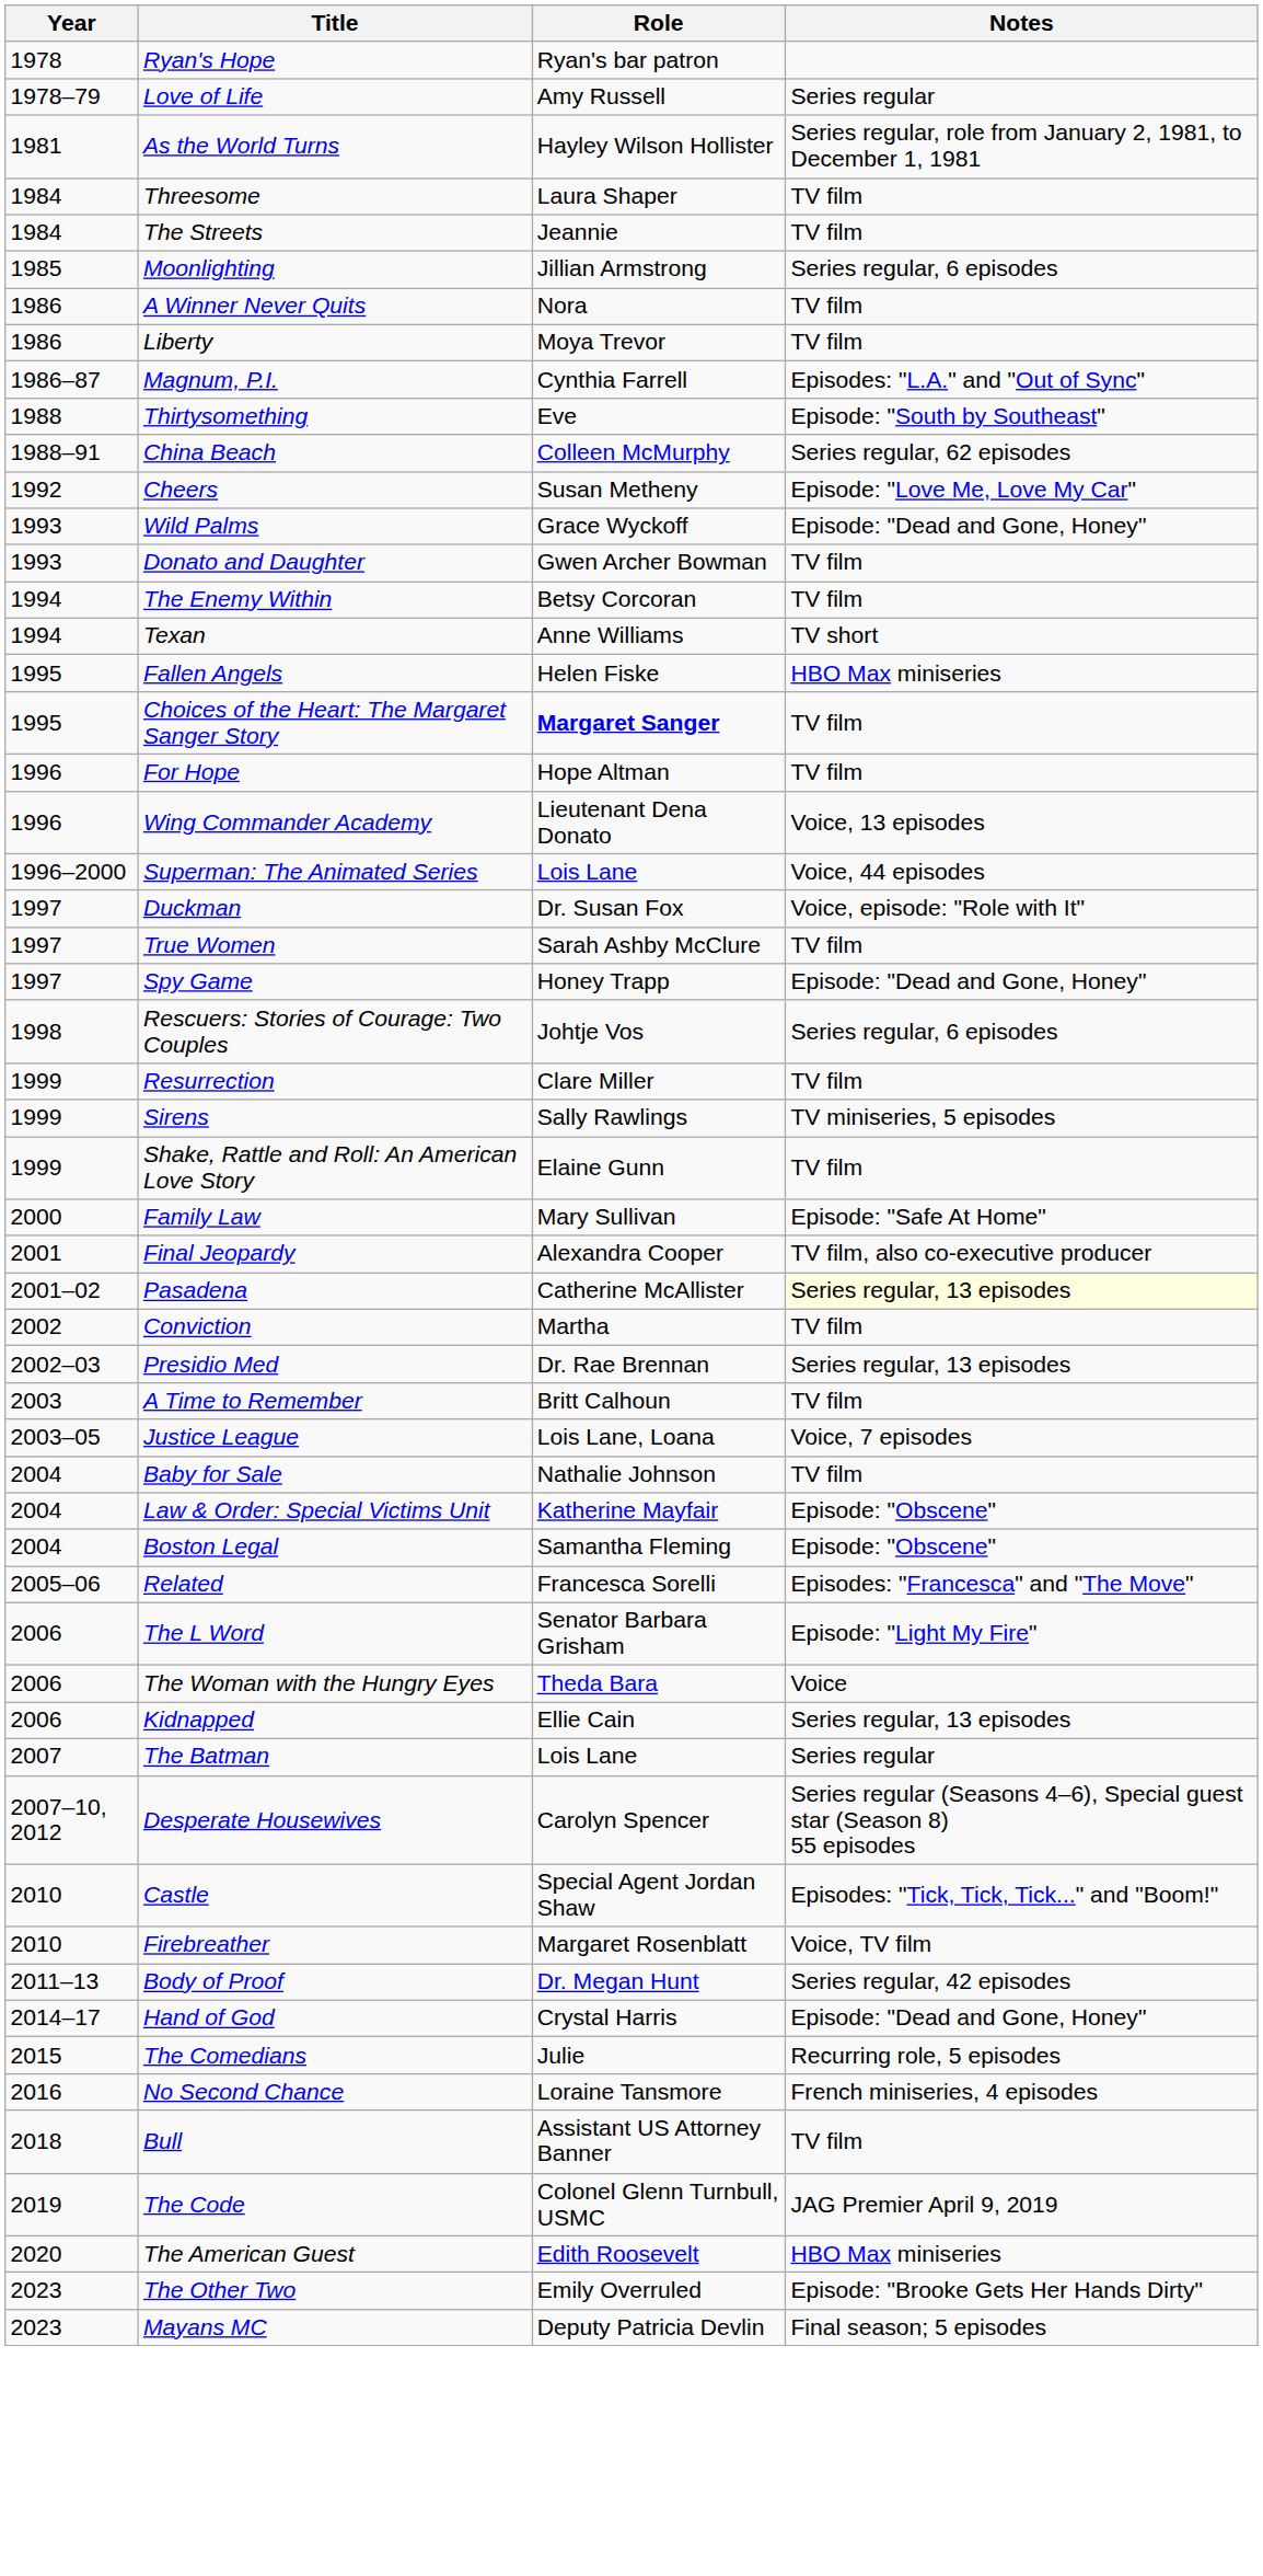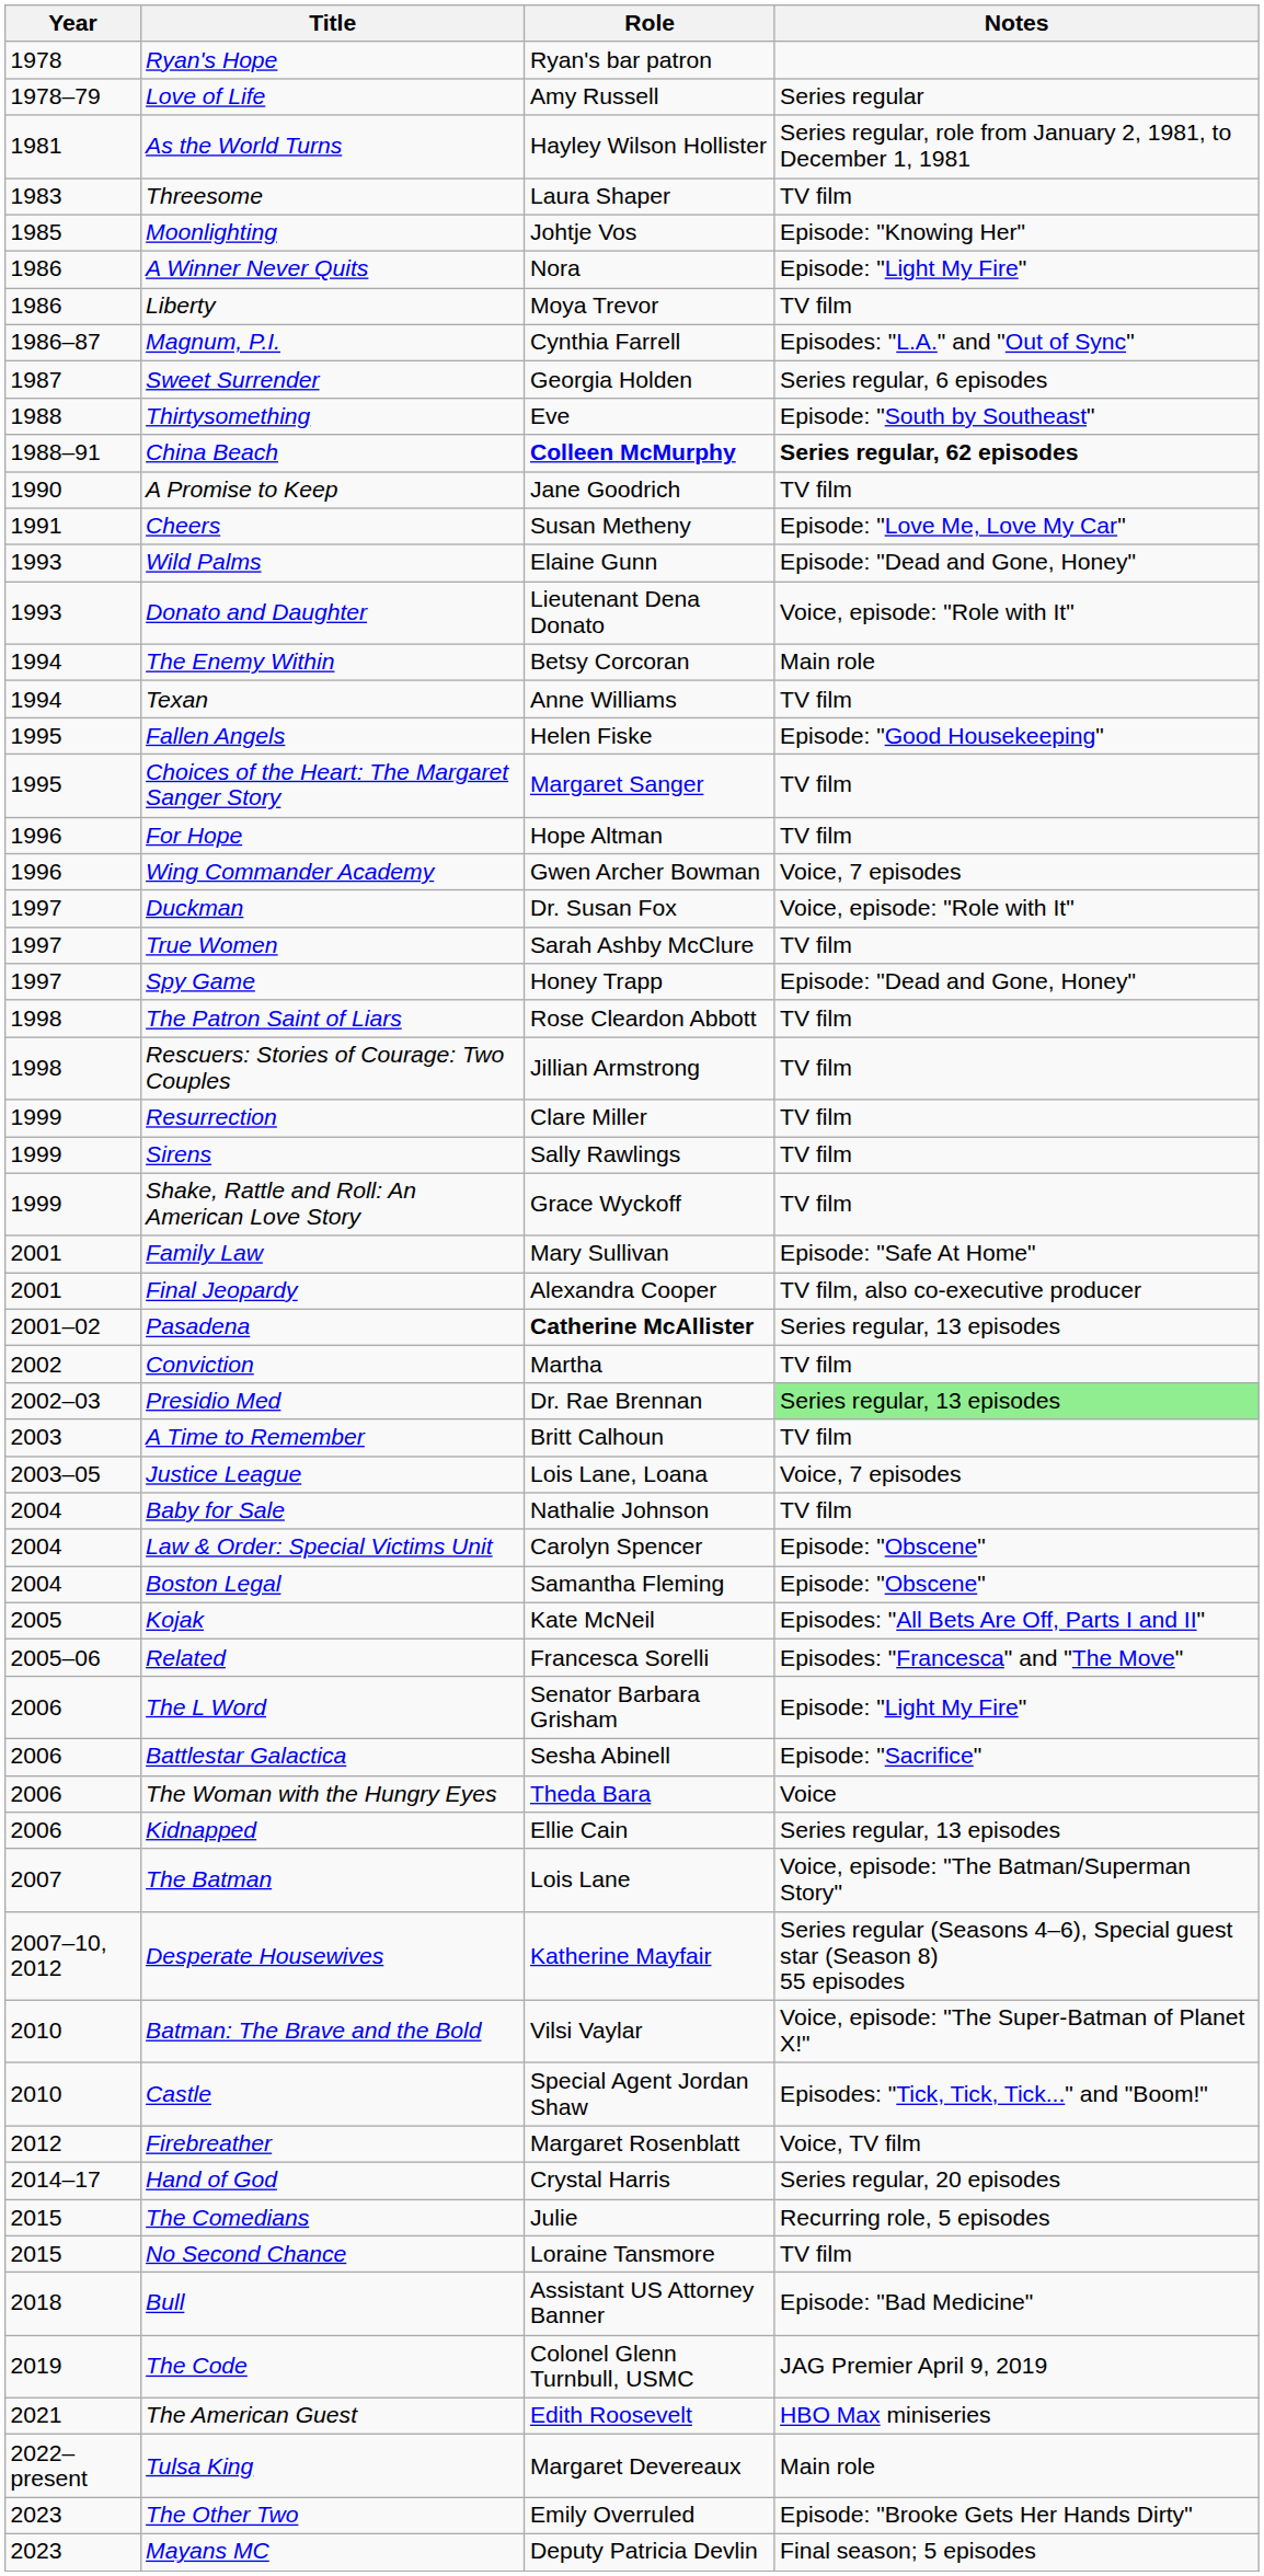 <table class="wikitable sortable">
 <tr>
 <th>Year</th>
 <th>Title</th>
 <th>Role</th>
 <th class="unsortable">Notes</th>
 </tr>
 <tr>
 <td>1978</td>
 <td><em><a href='#'>Ryan's Hope</a></em></td>
 <td>Ryan's bar patron</td>
 <td></td>
 </tr>
 <tr>
 <td>1978–79</td>
 <td><em><a href='#'>Love of Life</a></em></td>
 <td>Amy Russell</td>
 <td>Series regular</td>
 </tr>
 <tr>
 <td>1981</td>
 <td><em><a href='#'>As the World Turns</a></em></td>
 <td>Hayley Wilson Hollister</td>
 <td>Series regular, role from January 2, 1981, to December 1, 1981</td>
 </tr>
 <tr>
-<td>1984</td>
+<td>1983</td>
 <td><em>Threesome</em></td>
 <td>Laura Shaper</td>
 <td>TV film</td>
 </tr>
 <tr>
-<td>1984</td>
-<td><em>The Streets</em></td>
-<td>Jeannie</td>
-<td>TV film</td>
-</tr>
-<tr>
 <td>1985</td>
 <td><em><a href='#'>Moonlighting</a></em></td>
-<td>Jillian Armstrong</td>
-<td>Series regular, 6 episodes</td>
+<td>Johtje Vos</td>
+<td>Episode: "Knowing Her"</td>
 </tr>
 <tr>
 <td>1986</td>
 <td><em><a href='#'>A Winner Never Quits</a></em></td>
 <td>Nora</td>
-<td>TV film</td>
+<td>Episode: "<a href='#'>Light My Fire</a>"</td>
 </tr>
 <tr>
 <td>1986</td>
 <td><em>Liberty</em></td>
 <td>Moya Trevor</td>
 <td>TV film</td>
 </tr>
 <tr>
 <td>1986–87</td>
 <td><em><a href='#'>Magnum, P.I.</a></em></td>
 <td>Cynthia Farrell</td>
 <td>Episodes: "<a href='#'>L.A.</a>" and "<a href='#'>Out of Sync</a>"</td>
 </tr>
 <tr>
+<td>1987</td>
+<td><em><a href='#'>Sweet Surrender</a></em></td>
+<td>Georgia Holden</td>
+<td>Series regular, 6 episodes</td>
+</tr>
+<tr>
 <td>1988</td>
 <td><em><a href='#'>Thirtysomething</a></em></td>
 <td>Eve</td>
 <td>Episode: "<a href='#'>South by Southeast</a>"</td>
 </tr>
 <tr>
 <td>1988–91</td>
 <td><em><a href='#'>China Beach</a></em></td>
-<td><a href='#'>Colleen McMurphy</a></td>
-<td>Series regular, 62 episodes</td>
+<td><strong><a href='#'>Colleen McMurphy</a></strong></td>
+<td><strong>Series regular, 62 episodes</strong></td>
 </tr>
 <tr>
-<td>1992</td>
+<td>1990</td>
+<td><em>A Promise to Keep</em></td>
+<td>Jane Goodrich</td>
+<td>TV film</td>
+</tr>
+<tr>
+<td>1991</td>
 <td><em><a href='#'>Cheers</a></em></td>
 <td>Susan Metheny</td>
 <td>Episode: "<a href='#'>Love Me, Love My Car</a>"</td>
 </tr>
 <tr>
 <td>1993</td>
 <td><em><a href='#'>Wild Palms</a></em></td>
-<td>Grace Wyckoff</td>
+<td>Elaine Gunn</td>
 <td>Episode: "Dead and Gone, Honey"</td>
 </tr>
 <tr>
 <td>1993</td>
 <td><em><a href='#'>Donato and Daughter</a></em></td>
-<td>Gwen Archer Bowman</td>
-<td>TV film</td>
+<td>Lieutenant Dena Donato</td>
+<td>Voice, episode: "Role with It"</td>
 </tr>
 <tr>
 <td>1994</td>
 <td><em><a href='#'>The Enemy Within</a></em></td>
 <td>Betsy Corcoran</td>
-<td>TV film</td>
+<td>Main role</td>
 </tr>
 <tr>
 <td>1994</td>
 <td><em>Texan</em></td>
 <td>Anne Williams</td>
-<td>TV short</td>
+<td>TV film</td>
 </tr>
 <tr>
 <td>1995</td>
 <td><em><a href='#'>Fallen Angels</a></em></td>
 <td>Helen Fiske</td>
-<td><a href='#'>HBO Max</a> miniseries</td>
+<td>Episode: "<a href='#'>Good Housekeeping</a>"</td>
 </tr>
 <tr>
 <td>1995</td>
 <td><em><a href='#'>Choices of the Heart: The Margaret Sanger Story</a></em></td>
-<td><strong><a href='#'>Margaret Sanger</a></strong></td>
+<td><a href='#'>Margaret Sanger</a></td>
 <td>TV film</td>
 </tr>
 <tr>
 <td>1996</td>
 <td><em><a href='#'>For Hope</a></em></td>
 <td>Hope Altman</td>
 <td>TV film</td>
 </tr>
 <tr>
 <td>1996</td>
 <td><em><a href='#'>Wing Commander Academy</a></em></td>
-<td>Lieutenant Dena Donato</td>
-<td>Voice, 13 episodes</td>
-</tr>
-<tr>
-<td>1996–2000</td>
-<td><em><a href='#'>Superman: The Animated Series</a></em></td>
-<td><a href='#'>Lois Lane</a></td>
-<td>Voice, 44 episodes</td>
+<td>Gwen Archer Bowman</td>
+<td>Voice, 7 episodes</td>
 </tr>
 <tr>
 <td>1997</td>
 <td><em><a href='#'>Duckman</a></em></td>
 <td>Dr. Susan Fox</td>
 <td>Voice, episode: "Role with It"</td>
 </tr>
 <tr>
 <td>1997</td>
 <td><em><a href='#'>True Women</a></em></td>
 <td>Sarah Ashby McClure</td>
 <td>TV film</td>
 </tr>
 <tr>
 <td>1997</td>
 <td><em><a href='#'>Spy Game</a></em></td>
 <td>Honey Trapp</td>
 <td>Episode: "Dead and Gone, Honey"</td>
 </tr>
 <tr>
 <td>1998</td>
+<td><em><a href='#'>The Patron Saint of Liars</a></em></td>
+<td>Rose Cleardon Abbott</td>
+<td>TV film</td>
+</tr>
+<tr>
+<td>1998</td>
 <td><em>Rescuers: Stories of Courage: Two Couples</em></td>
-<td>Johtje Vos</td>
-<td>Series regular, 6 episodes</td>
+<td>Jillian Armstrong</td>
+<td>TV film</td>
 </tr>
 <tr>
 <td>1999</td>
 <td><em><a href='#'>Resurrection</a></em></td>
 <td>Clare Miller</td>
 <td>TV film</td>
 </tr>
 <tr>
 <td>1999</td>
 <td><em><a href='#'>Sirens</a></em></td>
 <td>Sally Rawlings</td>
-<td>TV miniseries, 5 episodes</td>
+<td>TV film</td>
 </tr>
 <tr>
 <td>1999</td>
 <td><em>Shake, Rattle and Roll: An American Love Story</em></td>
-<td>Elaine Gunn</td>
+<td>Grace Wyckoff</td>
 <td>TV film</td>
 </tr>
 <tr>
-<td>2000</td>
+<td>2001</td>
 <td><em><a href='#'>Family Law</a></em></td>
 <td>Mary Sullivan</td>
 <td>Episode: "Safe At Home"</td>
 </tr>
 <tr>
 <td>2001</td>
 <td><em><a href='#'>Final Jeopardy</a></em></td>
 <td>Alexandra Cooper</td>
 <td>TV film, also co-executive producer</td>
 </tr>
 <tr>
 <td>2001–02</td>
 <td><em><a href='#'>Pasadena</a></em></td>
-<td>Catherine McAllister</td>
-<td style="background: lightyellow;">Series regular, 13 episodes</td>
+<td><strong>Catherine McAllister</strong></td>
+<td>Series regular, 13 episodes</td>
 </tr>
 <tr>
 <td>2002</td>
 <td><em><a href='#'>Conviction</a></em></td>
 <td>Martha</td>
 <td>TV film</td>
 </tr>
 <tr>
 <td>2002–03</td>
 <td><em><a href='#'>Presidio Med</a></em></td>
 <td>Dr. Rae Brennan</td>
-<td>Series regular, 13 episodes</td>
+<td style="background: lightgreen;">Series regular, 13 episodes</td>
 </tr>
 <tr>
 <td>2003</td>
 <td><em><a href='#'>A Time to Remember</a></em></td>
 <td>Britt Calhoun</td>
 <td>TV film</td>
 </tr>
 <tr>
 <td>2003–05</td>
 <td><em><a href='#'>Justice League</a></em></td>
 <td>Lois Lane, Loana</td>
 <td>Voice, 7 episodes</td>
 </tr>
 <tr>
 <td>2004</td>
 <td><em><a href='#'>Baby for Sale</a></em></td>
 <td>Nathalie Johnson</td>
 <td>TV film</td>
 </tr>
 <tr>
 <td>2004</td>
 <td><em><a href='#'>Law & Order: Special Victims Unit</a></em></td>
-<td><a href='#'>Katherine Mayfair</a></td>
+<td>Carolyn Spencer</td>
 <td>Episode: "<a href='#'>Obscene</a>"</td>
 </tr>
 <tr>
 <td>2004</td>
 <td><em><a href='#'>Boston Legal</a></em></td>
 <td>Samantha Fleming</td>
 <td>Episode: "<a href='#'>Obscene</a>"</td>
+</tr>
+<tr>
+<td>2005</td>
+<td><em><a href='#'>Kojak</a></em></td>
+<td>Kate McNeil</td>
+<td>Episodes: "<a href='#'>All Bets Are Off, Parts I and II</a>"</td>
 </tr>
 <tr>
 <td>2005–06</td>
 <td><em><a href='#'>Related</a></em></td>
 <td>Francesca Sorelli</td>
 <td>Episodes: "<a href='#'>Francesca</a>" and "<a href='#'>The Move</a>"</td>
 </tr>
 <tr>
 <td>2006</td>
 <td><em><a href='#'>The L Word</a></em></td>
 <td>Senator Barbara Grisham</td>
 <td>Episode: "<a href='#'>Light My Fire</a>"</td>
+</tr>
+<tr>
+<td>2006</td>
+<td><em><a href='#'>Battlestar Galactica</a></em></td>
+<td>Sesha Abinell</td>
+<td>Episode: "<a href='#'>Sacrifice</a>"</td>
 </tr>
 <tr>
 <td>2006</td>
 <td><em>The Woman with the Hungry Eyes</em></td>
 <td><a href='#'>Theda Bara</a></td>
 <td>Voice</td>
 </tr>
 <tr>
 <td>2006</td>
 <td><em><a href='#'>Kidnapped</a></em></td>
 <td>Ellie Cain</td>
 <td>Series regular, 13 episodes</td>
 </tr>
 <tr>
 <td>2007</td>
 <td><em><a href='#'>The Batman</a></em></td>
 <td>Lois Lane</td>
-<td>Series regular</td>
+<td>Voice, episode: "The Batman/Superman Story"</td>
 </tr>
 <tr>
 <td>2007–10, 2012</td>
 <td><em><a href='#'>Desperate Housewives</a></em></td>
-<td>Carolyn Spencer</td>
+<td><a href='#'>Katherine Mayfair</a></td>
 <td>Series regular (Seasons 4–6), Special guest star (Season 8)<br>55 episodes</td>
+</tr>
+<tr>
+<td>2010</td>
+<td><em><a href='#'>Batman: The Brave and the Bold</a></em></td>
+<td>Vilsi Vaylar</td>
+<td>Voice, episode: "The Super-Batman of Planet X!"</td>
 </tr>
 <tr>
 <td>2010</td>
 <td><em><a href='#'>Castle</a></em></td>
 <td>Special Agent Jordan Shaw</td>
 <td>Episodes: "<a href='#'>Tick, Tick, Tick...</a>" and "Boom!"</td>
 </tr>
 <tr>
-<td>2010</td>
+<td>2012</td>
 <td><em><a href='#'>Firebreather</a></em></td>
 <td>Margaret Rosenblatt</td>
 <td>Voice, TV film</td>
 </tr>
 <tr>
-<td>2011–13</td>
-<td><em><a href='#'>Body of Proof</a></em></td>
-<td><a href='#'>Dr. Megan Hunt</a></td>
-<td>Series regular, 42 episodes</td>
-</tr>
-<tr>
 <td>2014–17</td>
 <td><em><a href='#'>Hand of God</a></em></td>
 <td>Crystal Harris</td>
-<td>Episode: "Dead and Gone, Honey"</td>
+<td>Series regular, 20 episodes</td>
 </tr>
 <tr>
 <td>2015</td>
 <td><em><a href='#'>The Comedians</a></em></td>
 <td>Julie</td>
 <td>Recurring role, 5 episodes</td>
 </tr>
 <tr>
-<td>2016</td>
+<td>2015</td>
 <td><em><a href='#'>No Second Chance</a></em></td>
 <td>Loraine Tansmore</td>
-<td>French miniseries, 4 episodes</td>
+<td>TV film</td>
 </tr>
 <tr>
 <td>2018</td>
 <td><em><a href='#'>Bull</a></em></td>
 <td>Assistant US Attorney Banner</td>
-<td>TV film</td>
+<td>Episode: "Bad Medicine"</td>
 </tr>
 <tr>
 <td>2019</td>
 <td><em><a href='#'>The Code</a></em></td>
 <td>Colonel Glenn Turnbull, USMC</td>
 <td>JAG Premier April 9, 2019</td>
 </tr>
 <tr>
-<td>2020</td>
+<td>2021</td>
 <td><em>The American Guest</em></td>
 <td><a href='#'>Edith Roosevelt</a></td>
 <td><a href='#'>HBO Max</a> miniseries</td>
+</tr>
+<tr>
+<td>2022–present</td>
+<td><em><a href='#'>Tulsa King</a></em></td>
+<td>Margaret Devereaux</td>
+<td>Main role</td>
 </tr>
 <tr>
 <td>2023</td>
 <td><em><a href='#'>The Other Two</a></em></td>
 <td>Emily Overruled</td>
 <td>Episode: "Brooke Gets Her Hands Dirty"</td>
 </tr>
 <tr>
 <td>2023</td>
 <td><em><a href='#'>Mayans MC</a></em></td>
 <td>Deputy Patricia Devlin</td>
 <td>Final season; 5 episodes</td>
 </tr>
 <tr>
 </tr>
 </table>
